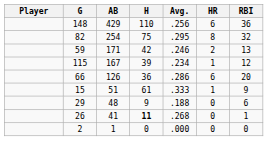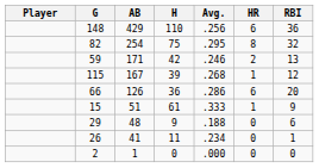 <table class="wikitable sortable">
 <tr>
 <th bgcolor="#DDDDFF" width="16%">Player</th>
 <th bgcolor="#DDDDFF" width="9%">G</th>
 <th bgcolor="#DDDDFF" width="9%">AB</th>
 <th bgcolor="#DDDDFF" width="9%">H</th>
 <th bgcolor="#DDDDFF" width="9%">Avg.</th>
 <th bgcolor="#DDDDFF" width="9%">HR</th>
 <th bgcolor="#DDDDFF" width="9%">RBI</th>
 </tr>
 <tr align="center">
 <td></td>
 <td>148</td>
 <td>429</td>
 <td>110</td>
 <td>.256</td>
 <td>6</td>
 <td>36</td>
 </tr>
 <tr align="center">
 <td></td>
 <td>82</td>
 <td>254</td>
 <td>75</td>
 <td>.295</td>
 <td>8</td>
 <td>32</td>
 </tr>
 <tr align="center">
 <td></td>
 <td>59</td>
 <td>171</td>
 <td>42</td>
 <td>.246</td>
 <td>2</td>
 <td>13</td>
 </tr>
 <tr align="center">
 <td></td>
 <td>115</td>
 <td>167</td>
 <td>39</td>
-<td>.234</td>
+<td>.268</td>
 <td>1</td>
 <td>12</td>
 </tr>
 <tr align="center">
 <td></td>
 <td>66</td>
 <td>126</td>
 <td>36</td>
 <td>.286</td>
 <td>6</td>
 <td>20</td>
 </tr>
 <tr align="center">
 <td></td>
 <td>15</td>
 <td>51</td>
 <td>61</td>
 <td>.333</td>
 <td>1</td>
 <td>9</td>
 </tr>
 <tr align="center">
 <td></td>
 <td>29</td>
 <td>48</td>
 <td>9</td>
 <td>.188</td>
 <td>0</td>
 <td>6</td>
 </tr>
 <tr align="center">
 <td></td>
 <td>26</td>
 <td>41</td>
-<td><strong>11</strong></td>
-<td>.268</td>
+<td>11</td>
+<td>.234</td>
 <td>0</td>
 <td>1</td>
 </tr>
 <tr align="center">
 <td></td>
 <td>2</td>
 <td>1</td>
 <td>0</td>
 <td>.000</td>
 <td>0</td>
 <td>0</td>
 </tr>
 </table>
